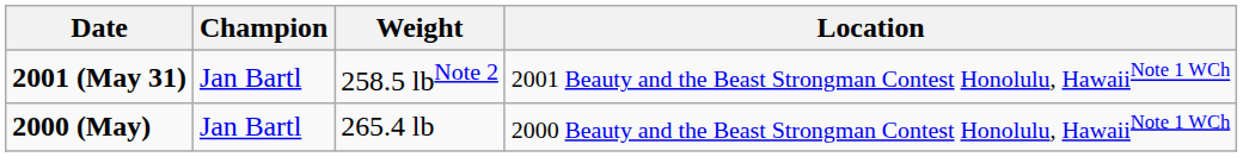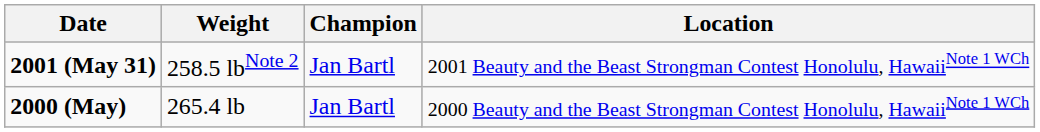 <table class="wikitable">
 <tr>
 <th>Date</th>
+<th>Weight</th>
 <th>Champion</th>
-<th>Weight</th>
 <th>Location</th>
 </tr>
 <tr>
 <td><strong>2001 (May 31)</strong></td>
+<td>258.5 lb<sup><a href='#'>Note 2</a></sup></td>
 <td> <a href='#'>Jan Bartl</a></td>
-<td>258.5 lb<sup><a href='#'>Note 2</a></sup></td>
 <td> <small>2001 <a href='#'>Beauty and the Beast Strongman Contest</a> <a href='#'>Honolulu</a>, <a href='#'>Hawaii</a><sup><a href='#'>Note 1 WCh</a></sup></small></td>
 </tr>
 <tr>
 <td><strong>2000 (May)</strong></td>
+<td>265.4 lb</td>
 <td> <a href='#'>Jan Bartl</a></td>
-<td>265.4 lb</td>
 <td> <small>2000 <a href='#'>Beauty and the Beast Strongman Contest</a> <a href='#'>Honolulu</a>, <a href='#'>Hawaii</a><sup><a href='#'>Note 1 WCh</a></sup></small></td>
 </tr>
 </table>
